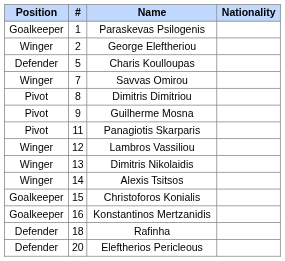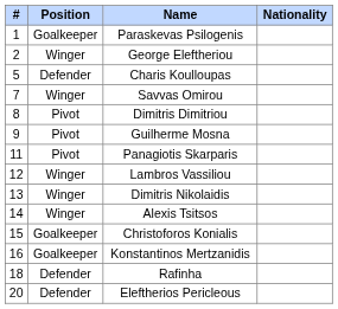 <table border=1 style="border-collapse:collapse; font-size:90%;" cellpadding=3 cellspacing=0 width=30%>
 <tr bgcolor=#C1D8FF>
+<th width=2%>#</th>
 <th width=5%>Position</th>
-<th width=2%>#</th>
 <th width=35%>Name</th>
 <th width=5%>Nationality</th>
 </tr>
 <tr align=center>
+<td>1</td>
 <td>Goalkeeper</td>
-<td>1</td>
 <td>Paraskevas Psilogenis</td>
 <td></td>
 </tr>
 <tr align=center>
+<td>2</td>
 <td>Winger</td>
-<td>2</td>
 <td>George Eleftheriou</td>
 <td></td>
 </tr>
 <tr align=center>
+<td>5</td>
 <td>Defender</td>
-<td>5</td>
 <td>Charis Koulloupas</td>
 <td></td>
 </tr>
 <tr align=center>
+<td>7</td>
 <td>Winger</td>
-<td>7</td>
 <td>Savvas Omirou</td>
 <td></td>
 </tr>
 <tr align=center>
+<td>8</td>
 <td>Pivot</td>
-<td>8</td>
 <td>Dimitris Dimitriou</td>
 <td></td>
 </tr>
 <tr align=center>
+<td>9</td>
 <td>Pivot</td>
-<td>9</td>
 <td>Guilherme Mosna</td>
 <td></td>
 </tr>
 <tr align=center>
+<td>11</td>
 <td>Pivot</td>
-<td>11</td>
 <td>Panagiotis Skarparis</td>
 <td></td>
 </tr>
 <tr align=center>
+<td>12</td>
 <td>Winger</td>
-<td>12</td>
 <td>Lambros Vassiliou</td>
 <td></td>
 </tr>
 <tr align=center>
+<td>13</td>
 <td>Winger</td>
-<td>13</td>
 <td>Dimitris Nikolaidis</td>
 <td></td>
 </tr>
 <tr align=center>
+<td>14</td>
 <td>Winger</td>
-<td>14</td>
 <td>Alexis Tsitsos</td>
 <td></td>
 </tr>
 <tr align=center>
+<td>15</td>
 <td>Goalkeeper</td>
-<td>15</td>
 <td>Christoforos Konialis</td>
 <td></td>
 </tr>
 <tr align=center>
+<td>16</td>
 <td>Goalkeeper</td>
-<td>16</td>
 <td>Konstantinos Mertzanidis</td>
 <td></td>
 </tr>
 <tr align=center>
+<td>18</td>
 <td>Defender</td>
-<td>18</td>
 <td>Rafinha</td>
 <td></td>
 </tr>
 <tr align=center>
+<td>20</td>
 <td>Defender</td>
-<td>20</td>
 <td>Eleftherios Pericleous</td>
 <td></td>
 </tr>
 </table>
